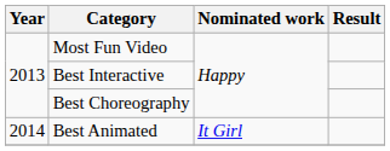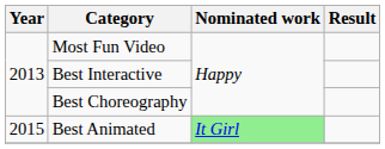 <table class="wikitable">
 <tr>
 <th>Year</th>
 <th>Category</th>
 <th>Nominated work</th>
 <th>Result</th>
 </tr>
 <tr>
 <td rowspan=3>2013 </td>
 <td>Most Fun Video</td>
 <td rowspan=3><em>Happy</em></td>
 <td></td>
 </tr>
 <tr>
 <td>Best Interactive</td>
 <td></td>
 </tr>
 <tr>
 <td>Best Choreography</td>
 <td></td>
 </tr>
 <tr>
-<td rowspan=1>2014 </td>
+<td rowspan=1>2015 </td>
 <td>Best Animated</td>
-<td rowspan=1><em><a href='#'>It Girl</a></em></td>
+<td rowspan=1 style="background: lightgreen;"><em><a href='#'>It Girl</a></em></td>
 <td></td>
 </tr>
 <tr>
 </tr>
 </table>
